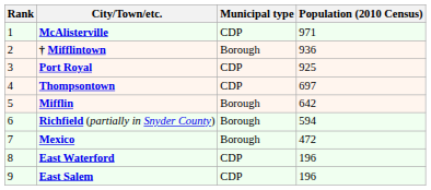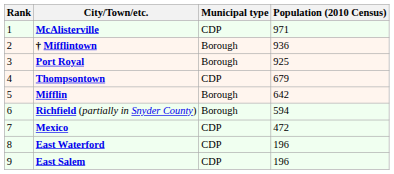 <table class="wikitable sortable">
 <tr>
 <th>Rank</th>
 <th>City/Town/etc.</th>
 <th>Municipal type</th>
 <th>Population (2010 Census)</th>
 </tr>
 <tr style="background:honeyDew;">
 <td>1</td>
 <td><strong><a href='#'>McAlisterville</a></strong></td>
 <td>CDP</td>
 <td>971</td>
 </tr>
 <tr style="background:seaShell;">
 <td>2</td>
 <td><strong>†</strong> <strong><a href='#'>Mifflintown</a></strong></td>
 <td>Borough</td>
 <td>936</td>
 </tr>
 <tr style="background:seaShell;">
 <td>3</td>
 <td><strong><a href='#'>Port Royal</a></strong></td>
-<td>CDP</td>
+<td>Borough</td>
 <td>925</td>
 </tr>
 <tr style="background:seaShell;">
 <td>4</td>
 <td><strong><a href='#'>Thompsontown</a></strong></td>
 <td>CDP</td>
-<td>697</td>
+<td>679</td>
 </tr>
 <tr style="background:seaShell;">
 <td>5</td>
 <td><strong><a href='#'>Mifflin</a></strong></td>
 <td>Borough</td>
 <td>642</td>
 </tr>
 <tr style="background:honeyDew;">
 <td>6</td>
 <td><strong><a href='#'>Richfield</a></strong> (<em>partially in <a href='#'>Snyder County</a></em>)</td>
 <td>Borough</td>
 <td>594</td>
 </tr>
 <tr style="background:honeyDew;">
 <td>7</td>
 <td><strong><a href='#'>Mexico</a></strong></td>
-<td>Borough</td>
+<td>CDP</td>
 <td>472</td>
 </tr>
 <tr style="background:honeyDew;">
 <td>8</td>
 <td><strong><a href='#'>East Waterford</a></strong></td>
 <td>CDP</td>
 <td>196</td>
 </tr>
 <tr style="background:honeyDew;">
 <td>9</td>
 <td><strong><a href='#'>East Salem</a></strong></td>
 <td>CDP</td>
 <td>196</td>
 </tr>
 </table>
